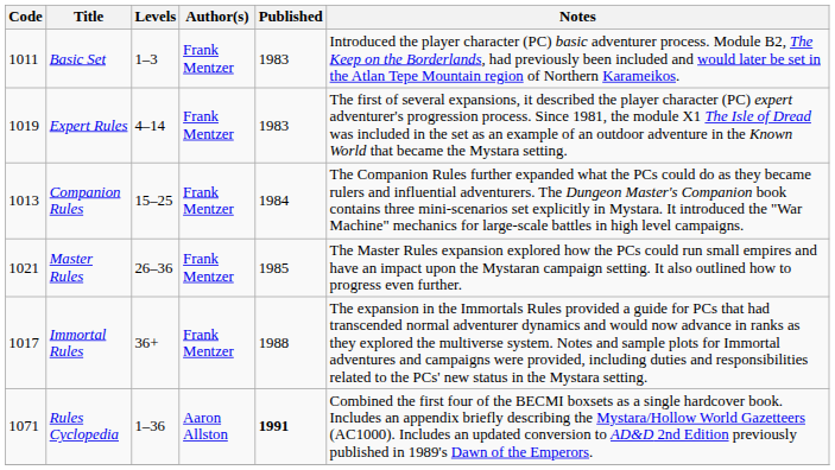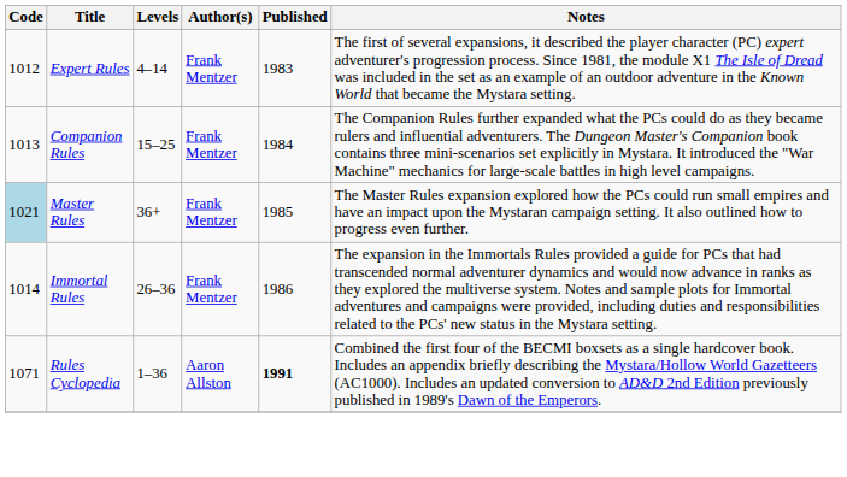 <table class="wikitable">
 <tr>
 <th>Code</th>
 <th>Title</th>
 <th>Levels</th>
 <th>Author(s)</th>
 <th>Published</th>
 <th>Notes</th>
 </tr>
 <tr>
-<td>1011</td>
-<td><em><a href='#'>Basic Set</a></em></td>
-<td>1–3</td>
-<td><a href='#'>Frank Mentzer</a></td>
-<td>1983</td>
-<td>Introduced the player character (PC) <em>basic</em> adventurer process. Module B2, <em><a href='#'>The Keep on the Borderlands</a></em>, had previously been included and <a href='#'>would later be set in the Atlan Tepe Mountain region</a> of Northern <a href='#'>Karameikos</a>.</td>
-</tr>
-<tr>
-<td>1019</td>
+<td>1012</td>
 <td><em><a href='#'>Expert Rules</a></em></td>
 <td>4–14</td>
 <td><a href='#'>Frank Mentzer</a></td>
 <td>1983</td>
 <td>The first of several expansions, it described the player character (PC) <em>expert</em> adventurer's progression process. Since 1981, the module X1 <em><a href='#'>The Isle of Dread</a></em> was included in the set as an example of an outdoor adventure in the <em>Known World</em> that became the Mystara setting.</td>
 </tr>
 <tr>
 <td>1013</td>
 <td><em><a href='#'>Companion Rules</a></em></td>
 <td>15–25</td>
 <td><a href='#'>Frank Mentzer</a></td>
 <td>1984</td>
 <td>The Companion Rules further expanded what the PCs could do as they became rulers and influential adventurers. The <em>Dungeon Master's Companion</em> book contains three mini-scenarios set explicitly in Mystara. It introduced the "War Machine" mechanics for large-scale battles in high level campaigns.</td>
 </tr>
 <tr>
-<td>1021</td>
+<td style="background: lightblue;">1021</td>
 <td><em><a href='#'>Master Rules</a></em></td>
-<td>26–36</td>
+<td>36+</td>
 <td><a href='#'>Frank Mentzer</a></td>
 <td>1985</td>
 <td>The Master Rules expansion explored how the PCs could run small empires and have an impact upon the Mystaran campaign setting. It also outlined how to progress even further.</td>
 </tr>
 <tr>
-<td>1017</td>
+<td>1014</td>
 <td><em><a href='#'>Immortal Rules</a></em></td>
-<td>36+</td>
+<td>26–36</td>
 <td><a href='#'>Frank Mentzer</a></td>
-<td>1988</td>
+<td>1986</td>
 <td>The expansion in the Immortals Rules provided a guide for PCs that had transcended normal adventurer dynamics and would now advance in ranks as they explored the multiverse system. Notes and sample plots for Immortal adventures and campaigns were provided, including duties and responsibilities related to the PCs' new status in the Mystara setting.</td>
 </tr>
 <tr>
 <td>1071</td>
 <td><em><a href='#'>Rules Cyclopedia</a></em></td>
 <td>1–36</td>
 <td><a href='#'>Aaron Allston</a></td>
 <td><strong>1991</strong></td>
 <td>Combined the first four of the BECMI boxsets as a single hardcover book. Includes an appendix briefly describing the <a href='#'>Mystara/Hollow World Gazetteers</a> (AC1000). Includes an updated conversion to <a href='#'><em>AD&D</em> 2nd Edition</a> previously published in 1989's <a href='#'>Dawn of the Emperors</a>.</td>
 </tr>
 <tr>
 </tr>
 </table>
